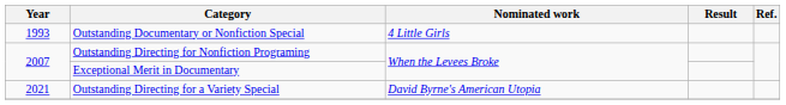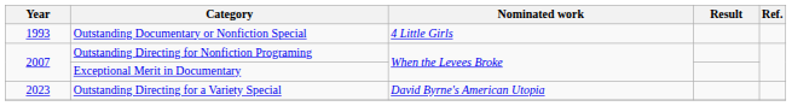 <table class=wikitable>
 <tr>
 <th scope="col" style="width:5em;">Year</th>
 <th scope="col" style="width:26em;">Category</th>
 <th scope="col" style="width:25em;">Nominated work</th>
 <th scope="col" style="width:5em;">Result</th>
 <th>Ref.</th>
 </tr>
 <tr>
 <td style="text-align:center;"><a href='#'>1993</a></td>
 <td><a href='#'>Outstanding Documentary or Nonfiction Special</a></td>
 <td><em><a href='#'>4 Little Girls</a></em></td>
 <td></td>
 <td></td>
 </tr>
 <tr>
 <td style="text-align:center;", rowspan="2"><a href='#'>2007</a></td>
 <td><a href='#'>Outstanding Directing for Nonfiction Programing</a></td>
 <td rowspan="2"><em><a href='#'>When the Levees Broke</a></em></td>
 <td></td>
 <td rowspan=2></td>
 </tr>
 <tr>
 <td><a href='#'>Exceptional Merit in Documentary</a></td>
 <td></td>
 </tr>
 <tr>
-<td style="text-align:center;"><a href='#'>2021</a></td>
+<td style="text-align:center;"><a href='#'>2023</a></td>
 <td><a href='#'>Outstanding Directing for a Variety Special</a></td>
 <td><em><a href='#'>David Byrne's American Utopia</a></em></td>
 <td></td>
 <td></td>
 </tr>
 <tr>
 </tr>
 </table>
